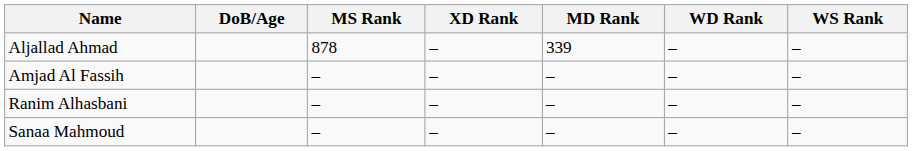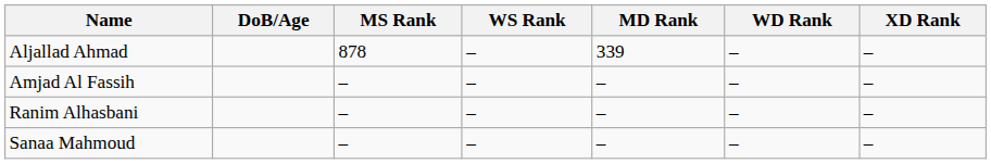 <table class="sortable wikitable"  style="width:800px; font-size:95%;">
 <tr>
 <th align="left">Name</th>
 <th align="left">DoB/Age</th>
 <th align="left">MS Rank</th>
-<th align="left">XD Rank</th>
+<th align="left">WS Rank</th>
 <th align="left">MD Rank</th>
 <th align="left">WD Rank</th>
-<th align="left">WS Rank</th>
+<th align="left">XD Rank</th>
 </tr>
 <tr>
 <td>Aljallad Ahmad</td>
 <td></td>
 <td>878</td>
 <td>–</td>
 <td>339</td>
 <td>–</td>
 <td>–</td>
 </tr>
 <tr>
 <td>Amjad Al Fassih</td>
 <td></td>
 <td>–</td>
 <td>–</td>
 <td>–</td>
 <td>–</td>
 <td>–</td>
 </tr>
 <tr>
 <td>Ranim Alhasbani</td>
 <td></td>
 <td>–</td>
 <td>–</td>
 <td>–</td>
 <td>–</td>
 <td>–</td>
 </tr>
 <tr>
 <td>Sanaa Mahmoud</td>
 <td></td>
 <td>–</td>
 <td>–</td>
 <td>–</td>
 <td>–</td>
 <td>–</td>
 </tr>
 </table>
